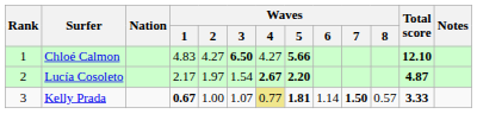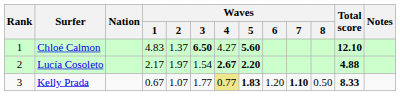 <table class="wikitable sortable" style="text-align:center">
 <tr>
 <th rowspan=2>Rank</th>
 <th rowspan=2>Surfer</th>
 <th rowspan=2>Nation</th>
 <th colspan=8>Waves</th>
 <th rowspan=2>Total<br>score</th>
 <th rowspan=2>Notes</th>
 </tr>
 <tr>
 <th>1</th>
 <th>2</th>
 <th>3</th>
 <th>4</th>
 <th>5</th>
 <th>6</th>
 <th>7</th>
 <th>8</th>
 </tr>
 <tr bgcolor=ccffcc>
 <td>1</td>
 <td align=left><a href='#'>Chloé Calmon</a></td>
 <td align=left></td>
 <td>4.83</td>
-<td>4.27</td>
+<td>1.37</td>
 <td><strong>6.50</strong></td>
 <td>4.27</td>
-<td><strong>5.66</strong></td>
+<td><strong>5.60</strong></td>
 <td></td>
 <td></td>
 <td></td>
 <td><strong>12.10</strong></td>
 <td></td>
 </tr>
 <tr bgcolor=ccffcc>
 <td>2</td>
 <td align=left><a href='#'>Lucía Cosoleto</a></td>
 <td align=left></td>
 <td>2.17</td>
 <td>1.97</td>
 <td>1.54</td>
 <td><strong>2.67</strong></td>
 <td><strong>2.20</strong></td>
 <td></td>
 <td></td>
 <td></td>
-<td><strong>4.87</strong></td>
+<td><strong>4.88</strong></td>
 <td></td>
 </tr>
 <tr>
 <td>3</td>
 <td align=left><a href='#'>Kelly Prada</a></td>
 <td align=left></td>
-<td><strong>0.67</strong></td>
-<td>1.00</td>
+<td>0.67</td>
 <td>1.07</td>
+<td>1.77</td>
 <td style="background: khaki;">0.77</td>
-<td><strong>1.81</strong></td>
-<td>1.14</td>
-<td><strong>1.50</strong></td>
-<td>0.57</td>
-<td><strong>3.33</strong></td>
+<td><strong>1.83</strong></td>
+<td>1.20</td>
+<td><strong>1.10</strong></td>
+<td>0.50</td>
+<td><strong>8.33</strong></td>
 <td></td>
 </tr>
 </table>
